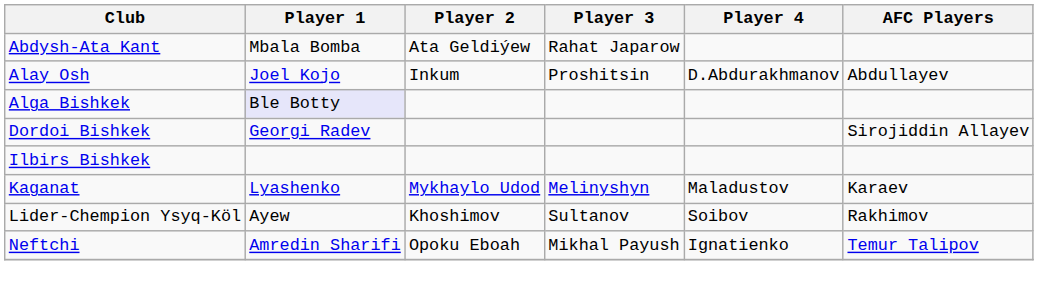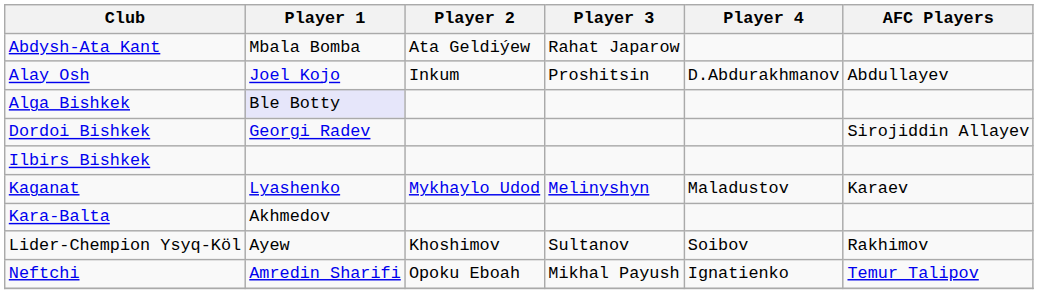 <table class="wikitable" style="font-size:90%;">
 <tr>
 <th>Club</th>
 <th>Player 1</th>
 <th>Player 2</th>
 <th>Player 3</th>
 <th>Player 4</th>
 <th>AFC Players</th>
 </tr>
 <tr>
 <td><a href='#'>Abdysh-Ata Kant</a></td>
 <td> Mbala Bomba</td>
 <td> Ata Geldiýew</td>
 <td> Rahat Japarow</td>
 <td></td>
 <td></td>
 </tr>
 <tr>
 <td><a href='#'>Alay Osh</a></td>
 <td> <a href='#'>Joel Kojo</a></td>
 <td> Inkum</td>
 <td> Proshitsin</td>
 <td> D.Abdurakhmanov</td>
 <td> Abdullayev</td>
 </tr>
 <tr>
 <td><a href='#'>Alga Bishkek</a></td>
 <td style="background: lavender;"> Ble Botty</td>
 <td></td>
 <td></td>
 <td></td>
 <td></td>
 </tr>
 <tr>
 <td><a href='#'>Dordoi Bishkek</a></td>
 <td> <a href='#'>Georgi Radev</a></td>
 <td></td>
 <td></td>
 <td></td>
 <td> Sirojiddin Allayev</td>
 </tr>
 <tr>
 <td><a href='#'>Ilbirs Bishkek</a></td>
 <td></td>
 <td></td>
 <td></td>
 <td></td>
 <td></td>
 </tr>
 <tr>
 <td><a href='#'>Kaganat</a></td>
 <td> <a href='#'>Lyashenko</a></td>
 <td> <a href='#'>Mykhaylo Udod</a></td>
 <td> <a href='#'>Melinyshyn</a></td>
 <td> Maladustov</td>
 <td> Karaev</td>
 </tr>
 <tr>
+<td><a href='#'>Kara-Balta</a></td>
+<td> Akhmedov</td>
+<td></td>
+<td></td>
+<td></td>
+<td></td>
+</tr>
+<tr>
 <td>Lider-Chempion Ysyq-Köl</td>
 <td> Ayew</td>
 <td> Khoshimov</td>
 <td> Sultanov</td>
 <td> Soibov</td>
 <td> Rakhimov</td>
 </tr>
 <tr>
 <td><a href='#'>Neftchi</a></td>
 <td> <a href='#'>Amredin Sharifi</a></td>
 <td> Opoku Eboah</td>
 <td> Mikhal Payush</td>
 <td> Ignatienko</td>
 <td> <a href='#'>Temur Talipov</a></td>
 </tr>
 <tr>
 </tr>
 </table>
